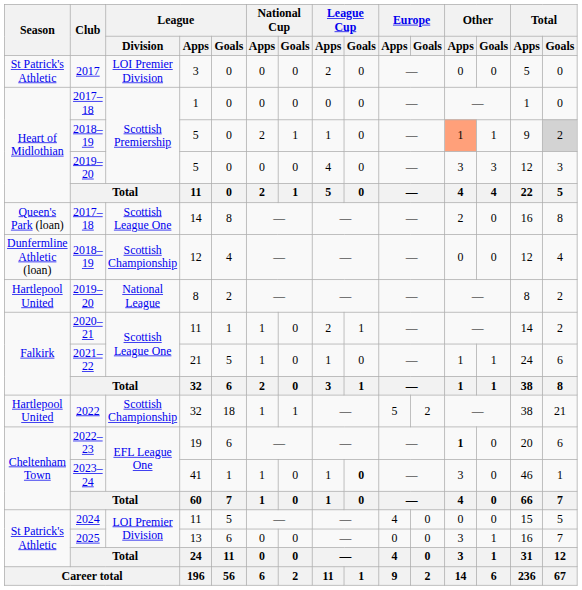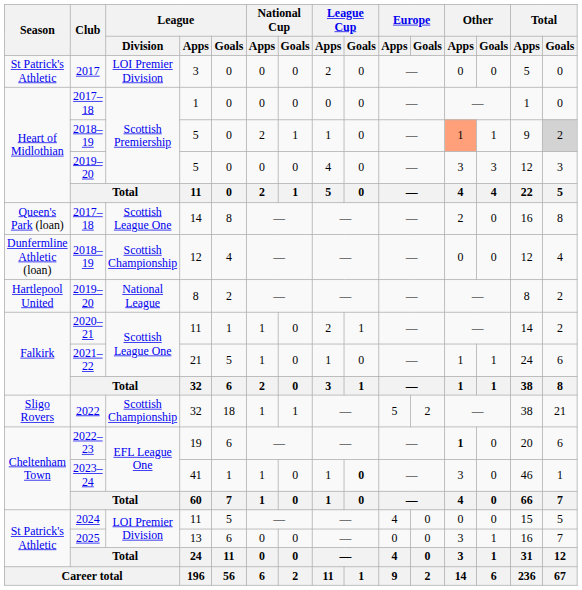 <table class="wikitable" style="text-align:center">
 <tr>
 <th rowspan="2">Season</th>
 <th rowspan="2">Club</th>
 <th colspan="3">League</th>
 <th colspan="2">National Cup</th>
 <th colspan="2"><a href='#'>League Cup</a></th>
 <th colspan="2"><a href='#'>Europe</a></th>
 <th colspan="2">Other</th>
 <th colspan="2">Total</th>
 </tr>
 <tr>
 <th>Division</th>
 <th>Apps</th>
 <th>Goals</th>
 <th>Apps</th>
 <th>Goals</th>
 <th>Apps</th>
 <th>Goals</th>
 <th>Apps</th>
 <th>Goals</th>
 <th>Apps</th>
 <th>Goals</th>
 <th>Apps</th>
 <th>Goals</th>
 </tr>
 <tr>
 <td><a href='#'>St Patrick's Athletic</a></td>
 <td><a href='#'>2017</a></td>
 <td><a href='#'>LOI Premier Division</a></td>
 <td>3</td>
 <td>0</td>
 <td>0</td>
 <td>0</td>
 <td>2</td>
 <td>0</td>
 <td colspan=2>—</td>
 <td>0</td>
 <td>0</td>
 <td>5</td>
 <td>0</td>
 </tr>
 <tr>
 <td rowspan="4"><a href='#'>Heart of Midlothian</a></td>
 <td><a href='#'>2017–18</a></td>
 <td rowspan="3"><a href='#'>Scottish Premiership</a></td>
 <td>1</td>
 <td>0</td>
 <td>0</td>
 <td>0</td>
 <td>0</td>
 <td>0</td>
 <td colspan=2>—</td>
 <td colspan=2>—</td>
 <td>1</td>
 <td>0</td>
 </tr>
 <tr>
 <td><a href='#'>2018–19</a></td>
 <td>5</td>
 <td>0</td>
 <td>2</td>
 <td>1</td>
 <td>1</td>
 <td>0</td>
 <td colspan=2>—</td>
 <td style="background: lightsalmon;">1</td>
 <td>1</td>
 <td>9</td>
 <td style="background: lightgrey;">2</td>
 </tr>
 <tr>
 <td><a href='#'>2019–20</a></td>
 <td>5</td>
 <td>0</td>
 <td>0</td>
 <td>0</td>
 <td>4</td>
 <td>0</td>
 <td colspan=2>—</td>
 <td>3</td>
 <td>3</td>
 <td>12</td>
 <td>3</td>
 </tr>
 <tr>
 <th colspan="2">Total</th>
 <th>11</th>
 <th>0</th>
 <th>2</th>
 <th>1</th>
 <th>5</th>
 <th>0</th>
 <th colspan=2>—</th>
 <th>4</th>
 <th>4</th>
 <th>22</th>
 <th>5</th>
 </tr>
 <tr>
 <td><a href='#'>Queen's Park</a> (loan)</td>
 <td><a href='#'>2017–18</a></td>
 <td><a href='#'>Scottish League One</a></td>
 <td>14</td>
 <td>8</td>
 <td colspan=2>—</td>
 <td colspan=2>—</td>
 <td colspan=2>—</td>
 <td>2</td>
 <td>0</td>
 <td>16</td>
 <td>8</td>
 </tr>
 <tr>
 <td><a href='#'>Dunfermline Athletic</a> (loan)</td>
 <td><a href='#'>2018–19</a></td>
 <td><a href='#'>Scottish Championship</a></td>
 <td>12</td>
 <td>4</td>
 <td colspan=2>—</td>
 <td colspan=2>—</td>
 <td colspan="2">—</td>
 <td>0</td>
 <td>0</td>
 <td>12</td>
 <td>4</td>
 </tr>
 <tr>
 <td><a href='#'>Hartlepool United</a></td>
 <td><a href='#'>2019–20</a></td>
 <td><a href='#'>National League</a></td>
 <td>8</td>
 <td>2</td>
 <td colspan=2>—</td>
 <td colspan=2>—</td>
 <td colspan=2>—</td>
 <td colspan="2">—</td>
 <td>8</td>
 <td>2</td>
 </tr>
 <tr>
 <td rowspan="3"><a href='#'>Falkirk</a></td>
 <td><a href='#'>2020–21</a></td>
 <td rowspan="2"><a href='#'>Scottish League One</a></td>
 <td>11</td>
 <td>1</td>
 <td>1</td>
 <td>0</td>
 <td>2</td>
 <td>1</td>
 <td colspan=2>—</td>
 <td colspan=2>—</td>
 <td>14</td>
 <td>2</td>
 </tr>
 <tr>
 <td><a href='#'>2021–22</a></td>
 <td>21</td>
 <td>5</td>
 <td>1</td>
 <td>0</td>
 <td>1</td>
 <td>0</td>
 <td colspan=2>—</td>
 <td>1</td>
 <td>1</td>
 <td>24</td>
 <td>6</td>
 </tr>
 <tr>
 <th colspan="2">Total</th>
 <th>32</th>
 <th>6</th>
 <th>2</th>
 <th>0</th>
 <th>3</th>
 <th>1</th>
 <th colspan=2>—</th>
 <th>1</th>
 <th>1</th>
 <th>38</th>
 <th>8</th>
 </tr>
 <tr>
-<td><a href='#'>Hartlepool United</a></td>
+<td><a href='#'>Sligo Rovers</a></td>
 <td><a href='#'>2022</a></td>
 <td><a href='#'>Scottish Championship</a></td>
 <td>32</td>
 <td>18</td>
 <td>1</td>
 <td>1</td>
 <td colspan=2>—</td>
 <td>5</td>
 <td>2</td>
 <td colspan=2>—</td>
 <td>38</td>
 <td>21</td>
 </tr>
 <tr>
 <td rowspan="3"><a href='#'>Cheltenham Town</a></td>
 <td><a href='#'>2022–23</a></td>
 <td rowspan="2"><a href='#'>EFL League One</a></td>
 <td>19</td>
 <td>6</td>
 <td colspan="2">—</td>
 <td colspan="2">—</td>
 <td colspan=2>—</td>
 <td><strong>1</strong></td>
 <td>0</td>
 <td>20</td>
 <td>6</td>
 </tr>
 <tr>
 <td><a href='#'>2023–24</a></td>
 <td>41</td>
 <td>1</td>
 <td>1</td>
 <td>0</td>
 <td>1</td>
 <td><strong>0</strong></td>
 <td colspan=2>—</td>
 <td>3</td>
 <td>0</td>
 <td>46</td>
 <td>1</td>
 </tr>
 <tr>
 <th colspan="2">Total</th>
 <th>60</th>
 <th>7</th>
 <th>1</th>
 <th>0</th>
 <th>1</th>
 <th>0</th>
 <th colspan=2>—</th>
 <th>4</th>
 <th>0</th>
 <th>66</th>
 <th>7</th>
 </tr>
 <tr>
 <td rowspan="3"><a href='#'>St Patrick's Athletic</a></td>
 <td><a href='#'>2024</a></td>
 <td rowspan="2"><a href='#'>LOI Premier Division</a></td>
 <td>11</td>
 <td>5</td>
 <td colspan="2">—</td>
 <td colspan="2">—</td>
 <td>4</td>
 <td>0</td>
 <td>0</td>
 <td>0</td>
 <td>15</td>
 <td>5</td>
 </tr>
 <tr>
 <td><a href='#'>2025</a></td>
 <td>13</td>
 <td>6</td>
 <td>0</td>
 <td>0</td>
 <td colspan="2">—</td>
 <td>0</td>
 <td>0</td>
 <td>3</td>
 <td>1</td>
 <td>16</td>
 <td>7</td>
 </tr>
 <tr>
 <th colspan="2">Total</th>
 <th>24</th>
 <th>11</th>
 <th>0</th>
 <th>0</th>
 <th colspan="2">—</th>
 <th>4</th>
 <th>0</th>
 <th>3</th>
 <th>1</th>
 <th>31</th>
 <th>12</th>
 </tr>
 <tr>
 <th colspan="3">Career total</th>
 <th>196</th>
 <th>56</th>
 <th>6</th>
 <th>2</th>
 <th>11</th>
 <th>1</th>
 <th>9</th>
 <th>2</th>
 <th>14</th>
 <th>6</th>
 <th>236</th>
 <th>67</th>
 </tr>
 </table>
